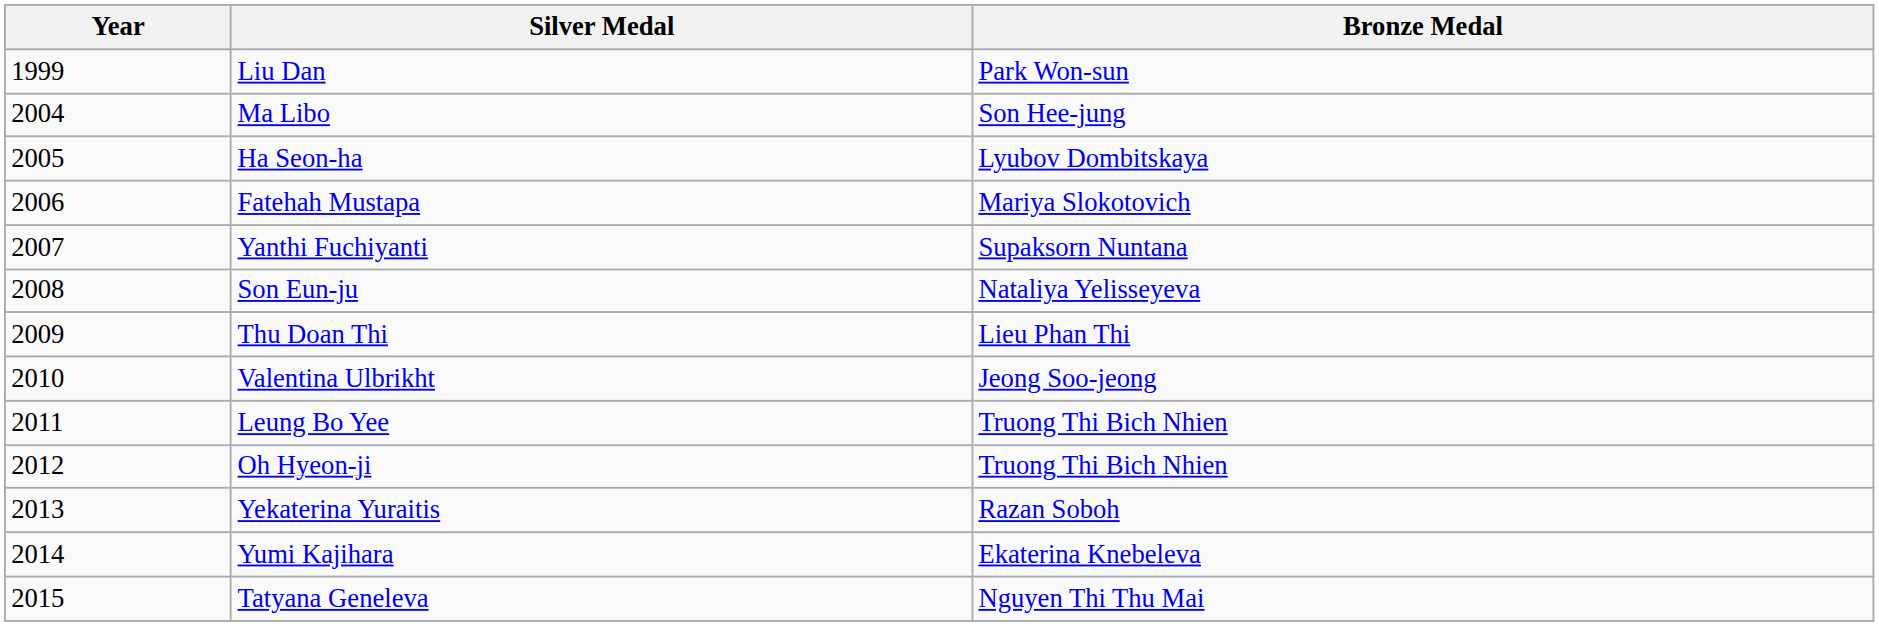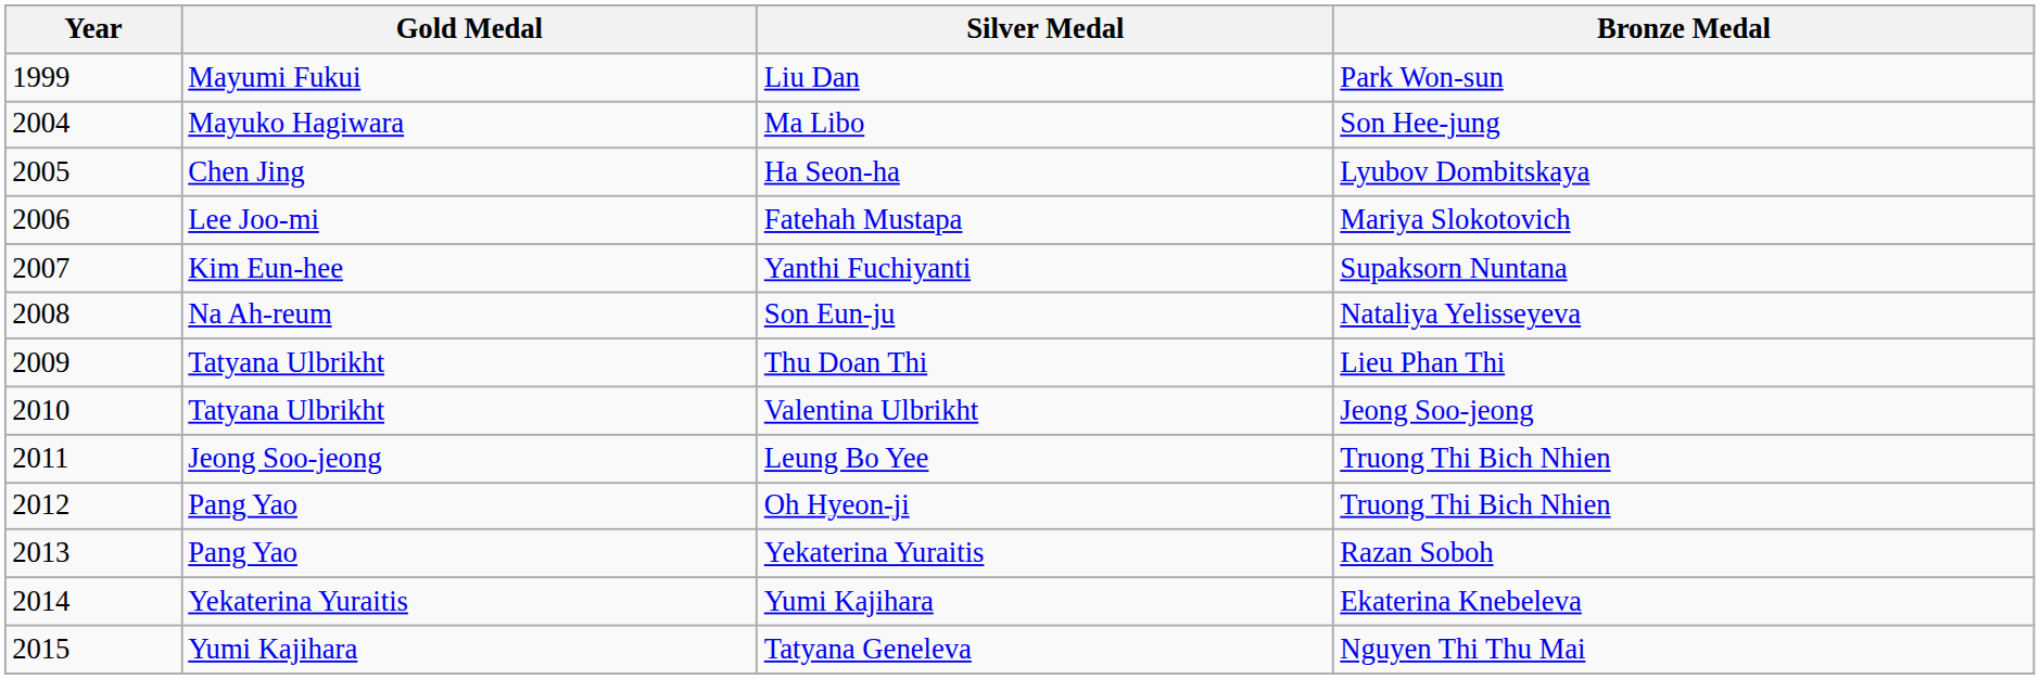 <table class=wikitable style="font-size:90%" width="80%">
 <tr style="background:#ccccff;">
 <th>Year</th>
+<th> <strong>Gold Medal</strong></th>
 <th> <strong>Silver Medal</strong></th>
 <th> <strong>Bronze Medal</strong></th>
 </tr>
 <tr>
 <td>1999</td>
+<td> <a href='#'>Mayumi Fukui</a></td>
 <td> <a href='#'>Liu Dan</a></td>
 <td> <a href='#'>Park Won-sun</a></td>
 </tr>
 <tr>
 <td>2004</td>
+<td> <a href='#'>Mayuko Hagiwara</a></td>
 <td> <a href='#'>Ma Libo</a></td>
 <td> <a href='#'>Son Hee-jung</a></td>
 </tr>
 <tr>
 <td>2005</td>
+<td> <a href='#'>Chen Jing</a></td>
 <td> <a href='#'>Ha Seon-ha</a></td>
 <td> <a href='#'>Lyubov Dombitskaya</a></td>
 </tr>
 <tr>
 <td>2006</td>
+<td> <a href='#'>Lee Joo-mi</a></td>
 <td> <a href='#'>Fatehah Mustapa</a></td>
 <td> <a href='#'>Mariya Slokotovich</a></td>
 </tr>
 <tr>
 <td>2007</td>
+<td> <a href='#'>Kim Eun-hee</a></td>
 <td> <a href='#'>Yanthi Fuchiyanti</a></td>
 <td> <a href='#'>Supaksorn Nuntana</a></td>
 </tr>
 <tr>
 <td>2008</td>
+<td> <a href='#'>Na Ah-reum</a></td>
 <td> <a href='#'>Son Eun-ju</a></td>
 <td> <a href='#'>Nataliya Yelisseyeva</a></td>
 </tr>
 <tr>
 <td>2009</td>
+<td> <a href='#'>Tatyana Ulbrikht</a></td>
 <td> <a href='#'>Thu Doan Thi</a></td>
 <td> <a href='#'>Lieu Phan Thi</a></td>
 </tr>
 <tr>
 <td>2010</td>
+<td> <a href='#'>Tatyana Ulbrikht</a></td>
 <td> <a href='#'>Valentina Ulbrikht</a></td>
 <td> <a href='#'>Jeong Soo-jeong</a></td>
 </tr>
 <tr>
 <td>2011</td>
+<td> <a href='#'>Jeong Soo-jeong</a></td>
 <td> <a href='#'>Leung Bo Yee</a></td>
 <td> <a href='#'>Truong Thi Bich Nhien</a></td>
 </tr>
 <tr>
 <td>2012</td>
+<td> <a href='#'>Pang Yao</a></td>
 <td> <a href='#'>Oh Hyeon-ji</a></td>
 <td> <a href='#'>Truong Thi Bich Nhien</a></td>
 </tr>
 <tr>
 <td>2013</td>
+<td> <a href='#'>Pang Yao</a></td>
 <td> <a href='#'>Yekaterina Yuraitis</a></td>
 <td> <a href='#'>Razan Soboh</a></td>
 </tr>
 <tr>
 <td>2014</td>
+<td> <a href='#'>Yekaterina Yuraitis</a></td>
 <td> <a href='#'>Yumi Kajihara</a></td>
 <td> <a href='#'>Ekaterina Knebeleva</a></td>
 </tr>
 <tr>
 <td>2015</td>
+<td> <a href='#'>Yumi Kajihara</a></td>
 <td> <a href='#'>Tatyana Geneleva</a></td>
 <td> <a href='#'>Nguyen Thi Thu Mai</a></td>
 </tr>
 </table>
